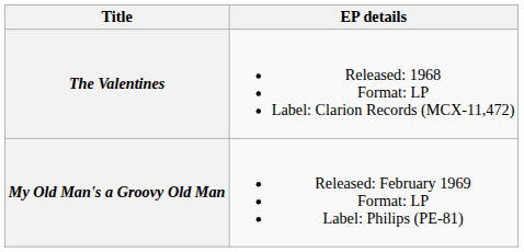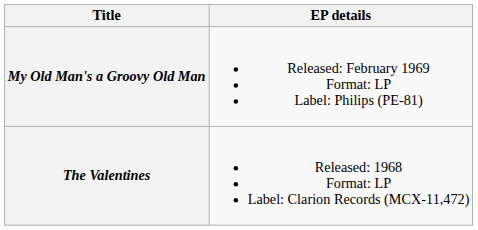 <table class="wikitable plainrowheaders" style="text-align:center;" border="1">
 <tr>
 <th>Title</th>
 <th>EP details</th>
 </tr>
 <tr>
+<th scope="row"><em>My Old Man's a Groovy Old Man</em></th>
+<td><br><ul><li>Released: February 1969</li><li>Format: LP</li><li>Label: Philips (PE-81)</li></ul></td>
+</tr>
+<tr>
 <th scope="row"><em>The Valentines</em></th>
 <td><br><ul><li>Released: 1968</li><li>Format: LP</li><li>Label: Clarion Records (MCX-11,472)</li></ul></td>
 </tr>
-<tr>
-<th scope="row"><em>My Old Man's a Groovy Old Man</em></th>
-<td><br><ul><li>Released: February 1969</li><li>Format: LP</li><li>Label: Philips (PE-81)</li></ul></td>
-</tr>
 </table>
